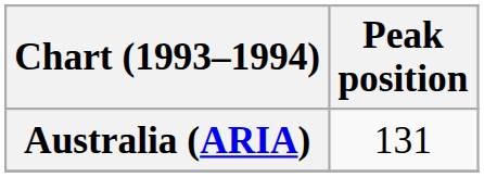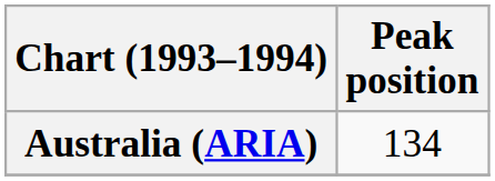 <table class="wikitable sortable plainrowheaders" style="text-align:center">
 <tr>
 <th scope="col">Chart (1993–1994)</th>
 <th scope="col">Peak<br>position</th>
 </tr>
 <tr>
 <th scope="row">Australia (<a href='#'>ARIA</a>)</th>
-<td>131</td>
+<td>134</td>
 </tr>
 <tr>
 </tr>
 </table>
